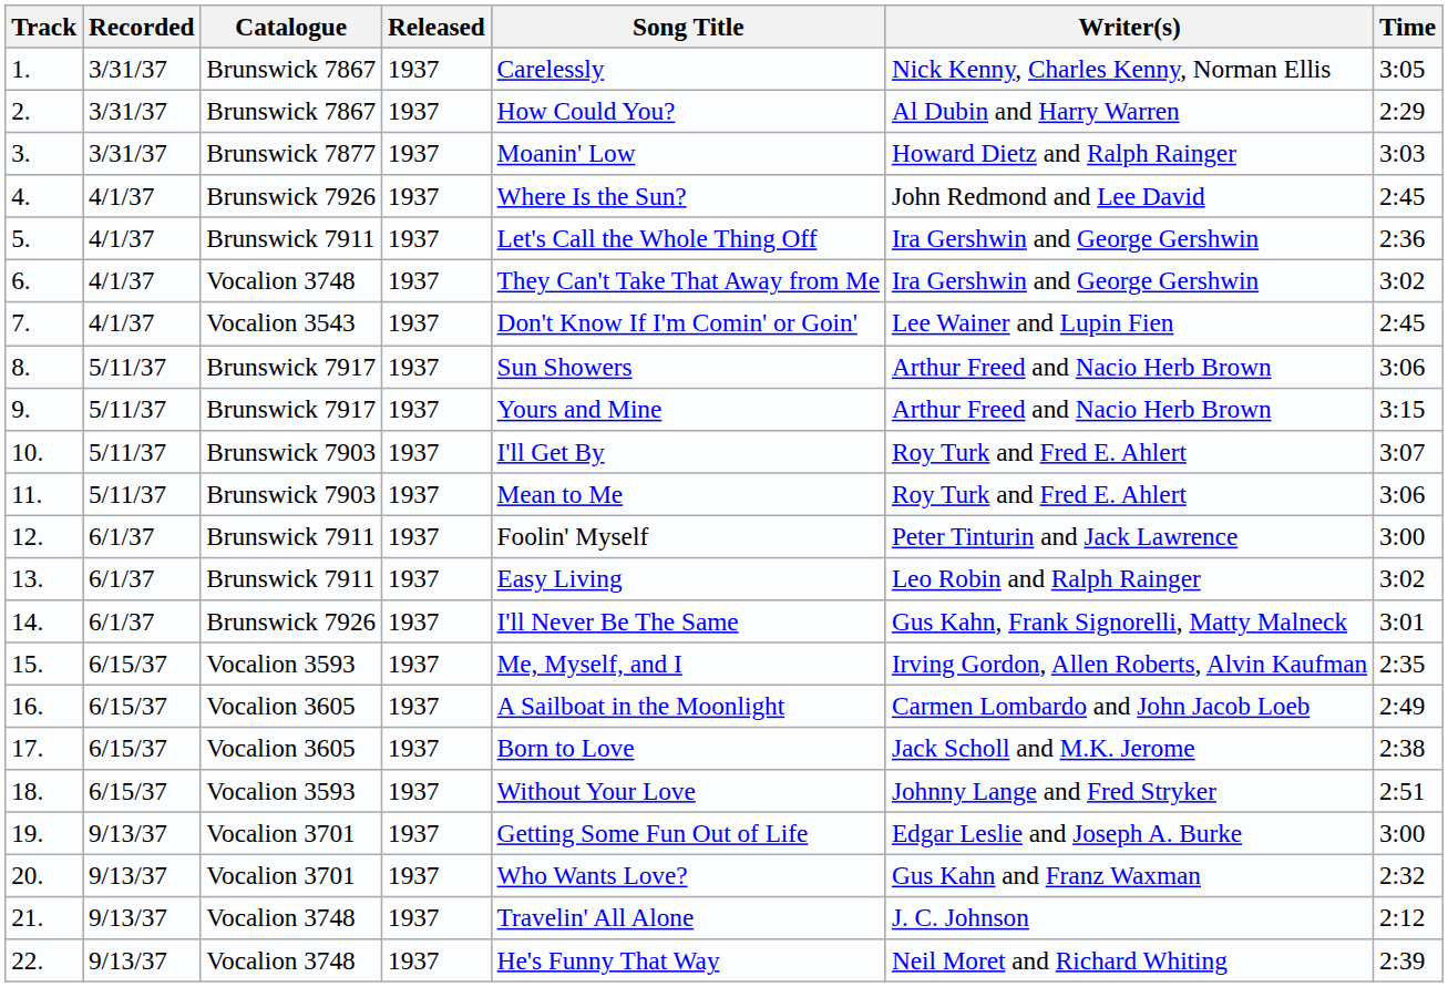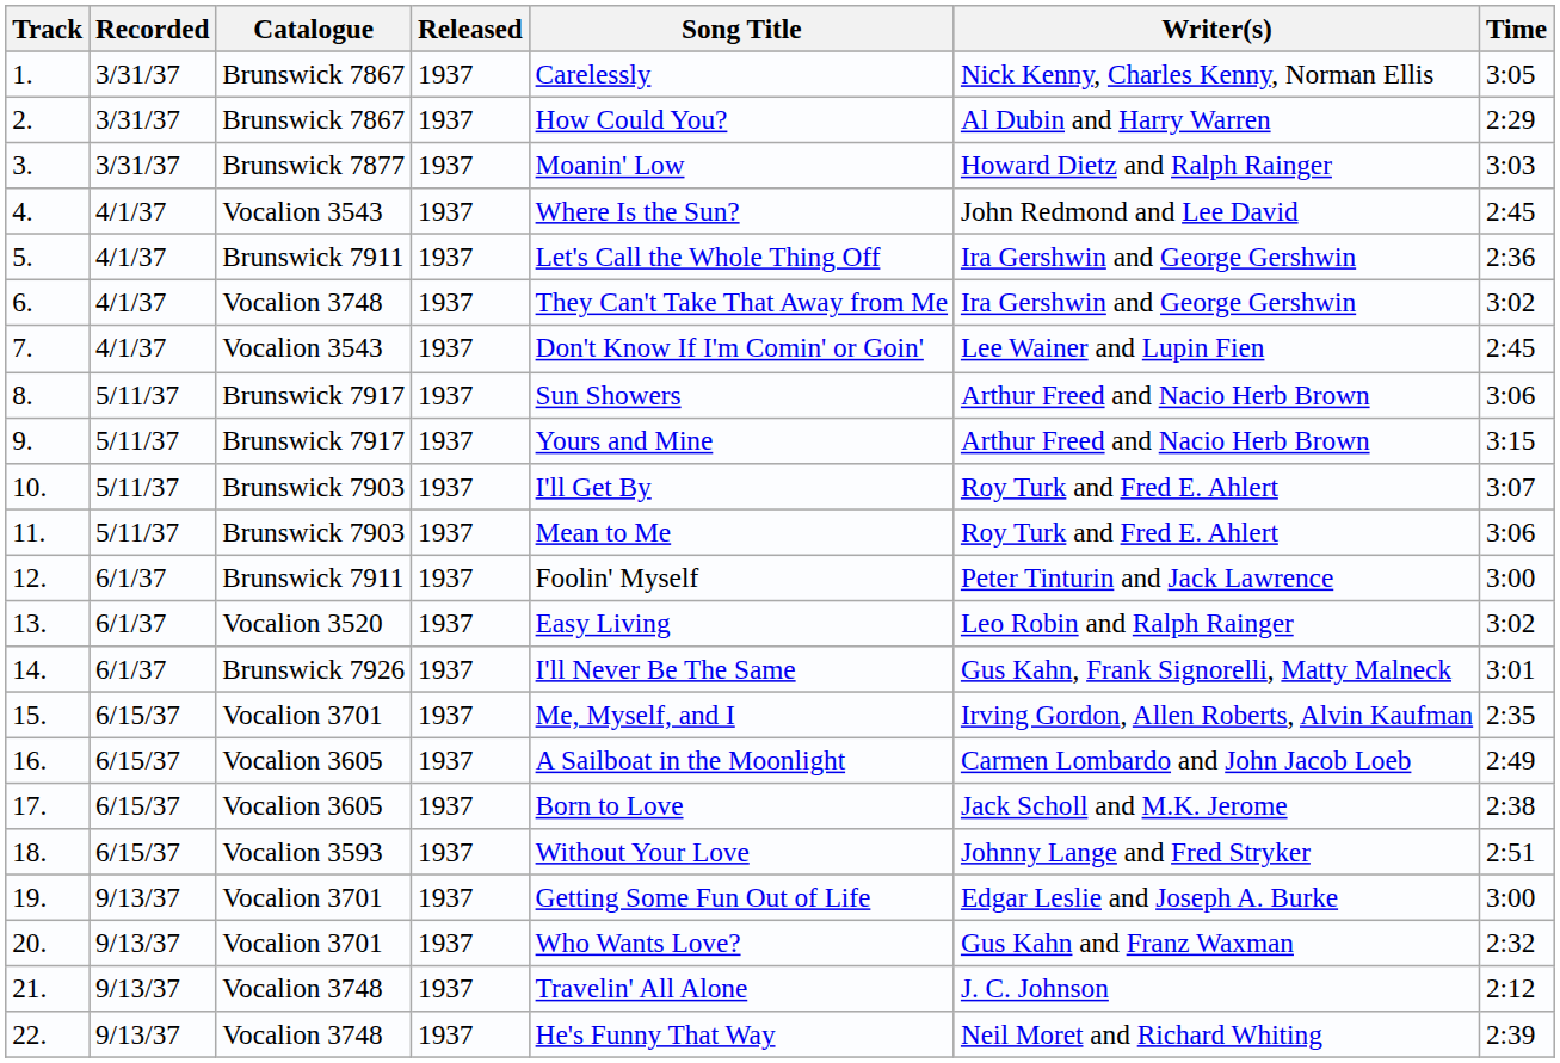 <table class="wikitable" style="background:#fcfdff; font-size:95%;">
 <tr>
 <th>Track</th>
 <th>Recorded</th>
 <th>Catalogue</th>
 <th>Released</th>
 <th>Song Title</th>
 <th>Writer(s)</th>
 <th>Time</th>
 </tr>
 <tr>
 <td>1.</td>
 <td>3/31/37</td>
 <td>Brunswick 7867</td>
 <td>1937</td>
 <td><a href='#'>Carelessly</a></td>
 <td><a href='#'>Nick Kenny</a>, <a href='#'>Charles Kenny</a>, Norman Ellis</td>
 <td>3:05</td>
 </tr>
 <tr>
 <td>2.</td>
 <td>3/31/37</td>
 <td>Brunswick 7867</td>
 <td>1937</td>
 <td><a href='#'>How Could You?</a></td>
 <td><a href='#'>Al Dubin</a> and <a href='#'>Harry Warren</a></td>
 <td>2:29</td>
 </tr>
 <tr>
 <td>3.</td>
 <td>3/31/37</td>
 <td>Brunswick 7877</td>
 <td>1937</td>
 <td><a href='#'>Moanin' Low</a></td>
 <td><a href='#'>Howard Dietz</a> and <a href='#'>Ralph Rainger</a></td>
 <td>3:03</td>
 </tr>
 <tr>
 <td>4.</td>
 <td>4/1/37</td>
-<td>Brunswick 7926</td>
+<td>Vocalion 3543</td>
 <td>1937</td>
 <td><a href='#'>Where Is the Sun?</a></td>
 <td>John Redmond and <a href='#'>Lee David</a></td>
 <td>2:45</td>
 </tr>
 <tr>
 <td>5.</td>
 <td>4/1/37</td>
 <td>Brunswick 7911</td>
 <td>1937</td>
 <td><a href='#'>Let's Call the Whole Thing Off</a></td>
 <td><a href='#'>Ira Gershwin</a> and <a href='#'>George Gershwin</a></td>
 <td>2:36</td>
 </tr>
 <tr>
 <td>6.</td>
 <td>4/1/37</td>
 <td>Vocalion 3748</td>
 <td>1937</td>
 <td><a href='#'>They Can't Take That Away from Me</a></td>
 <td><a href='#'>Ira Gershwin</a> and <a href='#'>George Gershwin</a></td>
 <td>3:02</td>
 </tr>
 <tr>
 <td>7.</td>
 <td>4/1/37</td>
 <td>Vocalion 3543</td>
 <td>1937</td>
 <td><a href='#'>Don't Know If I'm Comin' or Goin'</a></td>
 <td><a href='#'>Lee Wainer</a> and <a href='#'>Lupin Fien</a></td>
 <td>2:45</td>
 </tr>
 <tr>
 <td>8.</td>
 <td>5/11/37</td>
 <td>Brunswick 7917</td>
 <td>1937</td>
 <td><a href='#'>Sun Showers</a></td>
 <td><a href='#'>Arthur Freed</a> and <a href='#'>Nacio Herb Brown</a></td>
 <td>3:06</td>
 </tr>
 <tr>
 <td>9.</td>
 <td>5/11/37</td>
 <td>Brunswick 7917</td>
 <td>1937</td>
 <td><a href='#'>Yours and Mine</a></td>
 <td><a href='#'>Arthur Freed</a> and <a href='#'>Nacio Herb Brown</a></td>
 <td>3:15</td>
 </tr>
 <tr>
 <td>10.</td>
 <td>5/11/37</td>
 <td>Brunswick 7903</td>
 <td>1937</td>
 <td><a href='#'>I'll Get By</a></td>
 <td><a href='#'>Roy Turk</a> and <a href='#'>Fred E. Ahlert</a></td>
 <td>3:07</td>
 </tr>
 <tr>
 <td>11.</td>
 <td>5/11/37</td>
 <td>Brunswick 7903</td>
 <td>1937</td>
 <td><a href='#'>Mean to Me</a></td>
 <td><a href='#'>Roy Turk</a> and <a href='#'>Fred E. Ahlert</a></td>
 <td>3:06</td>
 </tr>
 <tr>
 <td>12.</td>
 <td>6/1/37</td>
 <td>Brunswick 7911</td>
 <td>1937</td>
 <td>Foolin' Myself</td>
 <td><a href='#'>Peter Tinturin</a> and <a href='#'>Jack Lawrence</a></td>
 <td>3:00</td>
 </tr>
 <tr>
 <td>13.</td>
 <td>6/1/37</td>
-<td>Brunswick 7911</td>
+<td>Vocalion 3520</td>
 <td>1937</td>
 <td><a href='#'>Easy Living</a></td>
 <td><a href='#'>Leo Robin</a> and <a href='#'>Ralph Rainger</a></td>
 <td>3:02</td>
 </tr>
 <tr>
 <td>14.</td>
 <td>6/1/37</td>
 <td>Brunswick 7926</td>
 <td>1937</td>
 <td><a href='#'>I'll Never Be The Same</a></td>
 <td><a href='#'>Gus Kahn</a>, <a href='#'>Frank Signorelli</a>, <a href='#'>Matty Malneck</a></td>
 <td>3:01</td>
 </tr>
 <tr>
 <td>15.</td>
 <td>6/15/37</td>
-<td>Vocalion 3593</td>
+<td>Vocalion 3701</td>
 <td>1937</td>
 <td><a href='#'>Me, Myself, and I</a></td>
 <td><a href='#'>Irving Gordon</a>, <a href='#'>Allen Roberts</a>, <a href='#'>Alvin Kaufman</a></td>
 <td>2:35</td>
 </tr>
 <tr>
 <td>16.</td>
 <td>6/15/37</td>
 <td>Vocalion 3605</td>
 <td>1937</td>
 <td><a href='#'>A Sailboat in the Moonlight</a></td>
 <td><a href='#'>Carmen Lombardo</a> and <a href='#'>John Jacob Loeb</a></td>
 <td>2:49</td>
 </tr>
 <tr>
 <td>17.</td>
 <td>6/15/37</td>
 <td>Vocalion 3605</td>
 <td>1937</td>
 <td><a href='#'>Born to Love</a></td>
 <td><a href='#'>Jack Scholl</a> and <a href='#'>M.K. Jerome</a></td>
 <td>2:38</td>
 </tr>
 <tr>
 <td>18.</td>
 <td>6/15/37</td>
 <td>Vocalion 3593</td>
 <td>1937</td>
 <td><a href='#'>Without Your Love</a></td>
 <td><a href='#'>Johnny Lange</a> and <a href='#'>Fred Stryker</a></td>
 <td>2:51</td>
 </tr>
 <tr>
 <td>19.</td>
 <td>9/13/37</td>
 <td>Vocalion 3701</td>
 <td>1937</td>
 <td><a href='#'>Getting Some Fun Out of Life</a></td>
 <td><a href='#'>Edgar Leslie</a> and <a href='#'>Joseph A. Burke</a></td>
 <td>3:00</td>
 </tr>
 <tr>
 <td>20.</td>
 <td>9/13/37</td>
 <td>Vocalion 3701</td>
 <td>1937</td>
 <td><a href='#'>Who Wants Love?</a></td>
 <td><a href='#'>Gus Kahn</a> and <a href='#'>Franz Waxman</a></td>
 <td>2:32</td>
 </tr>
 <tr>
 <td>21.</td>
 <td>9/13/37</td>
 <td>Vocalion 3748</td>
 <td>1937</td>
 <td><a href='#'>Travelin' All Alone</a></td>
 <td><a href='#'>J. C. Johnson</a></td>
 <td>2:12</td>
 </tr>
 <tr>
 <td>22.</td>
 <td>9/13/37</td>
 <td>Vocalion 3748</td>
 <td>1937</td>
 <td><a href='#'>He's Funny That Way</a></td>
 <td><a href='#'>Neil Moret</a> and <a href='#'>Richard Whiting</a></td>
 <td>2:39</td>
 </tr>
 </table>
